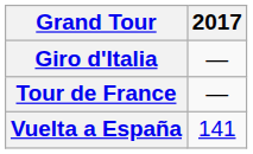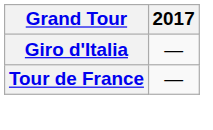 <table class="wikitable plainrowheaders">
 <tr>
 <th scope="col"><a href='#'>Grand Tour</a></th>
 <th scope="col">2017</th>
 </tr>
 <tr style="text-align:center;">
 <th scope="row"> <a href='#'>Giro d'Italia</a></th>
 <td>—</td>
 </tr>
 <tr style="text-align:center;">
 <th scope="row"> <a href='#'>Tour de France</a></th>
 <td>—</td>
 </tr>
-<tr style="text-align:center;">
-<th scope="row"> <a href='#'>Vuelta a España</a></th>
-<td><a href='#'>141</a></td>
-</tr>
 </table>
